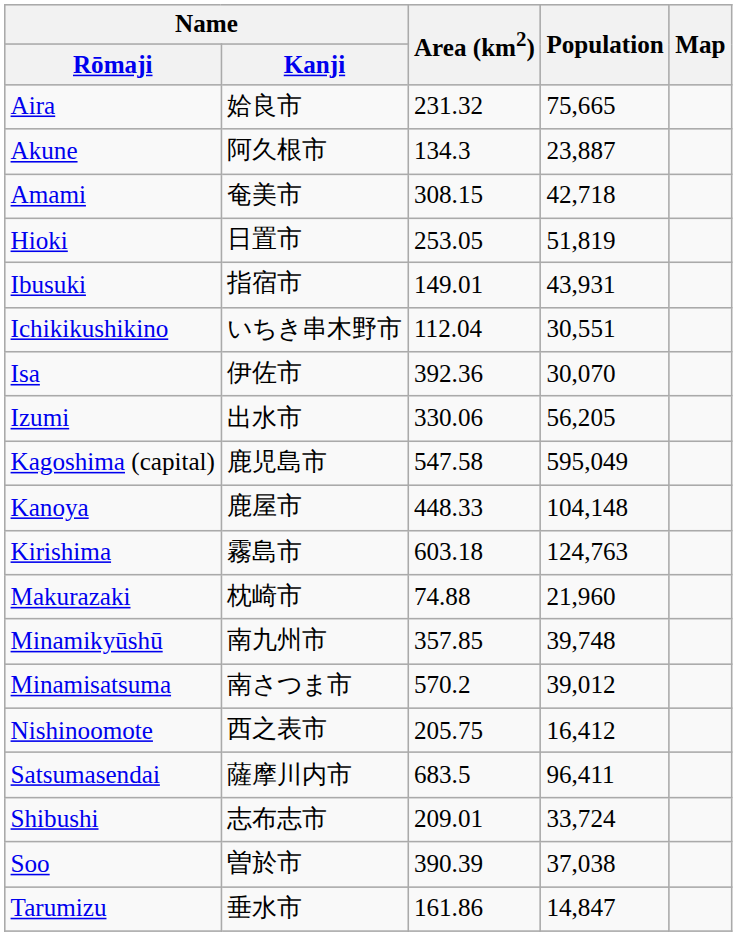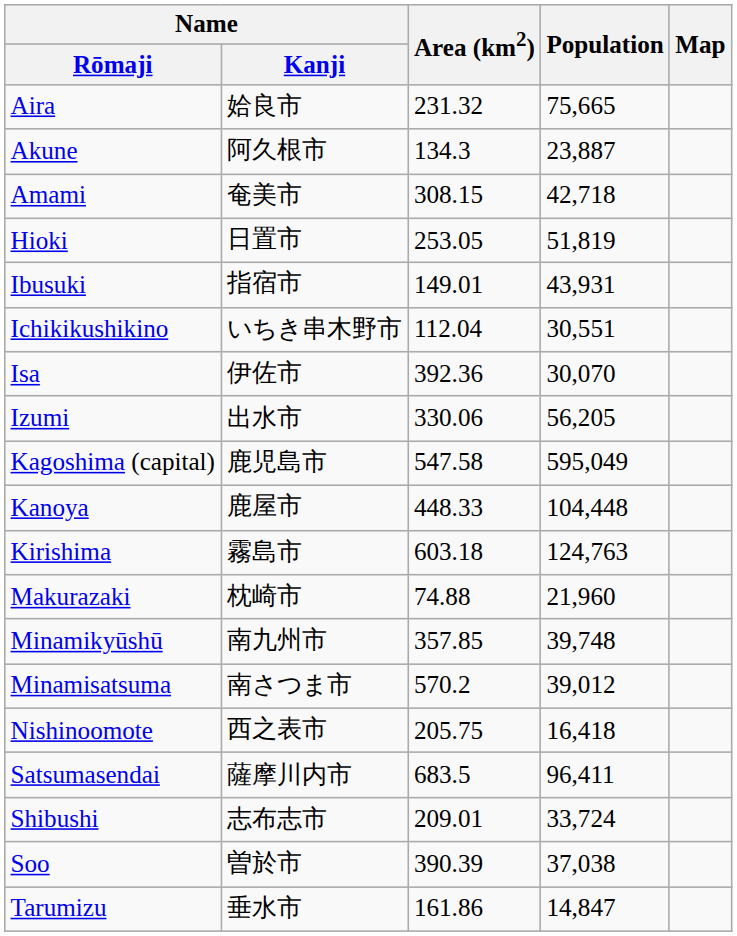 <table class="wikitable sortable">
 <tr>
 <th colspan="2">Name</th>
 <th rowspan="2">Area (km<sup>2</sup>)</th>
 <th rowspan="2">Population</th>
 <th rowspan="2">Map</th>
 </tr>
 <tr>
 <th><a href='#'>Rōmaji</a></th>
 <th><a href='#'>Kanji</a></th>
 </tr>
 <tr>
 <td> <a href='#'>Aira</a></td>
 <td>姶良市</td>
 <td>231.32</td>
 <td>75,665</td>
 <td></td>
 </tr>
 <tr>
 <td> <a href='#'>Akune</a></td>
 <td>阿久根市</td>
 <td>134.3</td>
 <td>23,887</td>
 <td></td>
 </tr>
 <tr>
 <td> <a href='#'>Amami</a></td>
 <td>奄美市</td>
 <td>308.15</td>
 <td>42,718</td>
 <td></td>
 </tr>
 <tr>
 <td> <a href='#'>Hioki</a></td>
 <td>日置市</td>
 <td>253.05</td>
 <td>51,819</td>
 <td></td>
 </tr>
 <tr>
 <td> <a href='#'>Ibusuki</a></td>
 <td>指宿市</td>
 <td>149.01</td>
 <td>43,931</td>
 <td></td>
 </tr>
 <tr>
 <td> <a href='#'>Ichikikushikino</a></td>
 <td>いちき串木野市</td>
 <td>112.04</td>
 <td>30,551</td>
 <td></td>
 </tr>
 <tr>
 <td> <a href='#'>Isa</a></td>
 <td>伊佐市</td>
 <td>392.36</td>
 <td>30,070</td>
 <td></td>
 </tr>
 <tr>
 <td> <a href='#'>Izumi</a></td>
 <td>出水市</td>
 <td>330.06</td>
 <td>56,205</td>
 <td></td>
 </tr>
 <tr>
 <td> <a href='#'>Kagoshima</a> (capital)</td>
 <td>鹿児島市</td>
 <td>547.58</td>
 <td>595,049</td>
 <td></td>
 </tr>
 <tr>
 <td> <a href='#'>Kanoya</a></td>
 <td>鹿屋市</td>
 <td>448.33</td>
-<td>104,148</td>
+<td>104,448</td>
 <td></td>
 </tr>
 <tr>
 <td> <a href='#'>Kirishima</a></td>
 <td>霧島市</td>
 <td>603.18</td>
 <td>124,763</td>
 <td></td>
 </tr>
 <tr>
 <td> <a href='#'>Makurazaki</a></td>
 <td>枕崎市</td>
 <td>74.88</td>
 <td>21,960</td>
 <td></td>
 </tr>
 <tr>
 <td> <a href='#'>Minamikyūshū</a></td>
 <td>南九州市</td>
 <td>357.85</td>
 <td>39,748</td>
 <td></td>
 </tr>
 <tr>
 <td> <a href='#'>Minamisatsuma</a></td>
 <td>南さつま市</td>
 <td>570.2</td>
 <td>39,012</td>
 <td></td>
 </tr>
 <tr>
 <td> <a href='#'>Nishinoomote</a></td>
 <td>西之表市</td>
 <td>205.75</td>
-<td>16,412</td>
+<td>16,418</td>
 <td></td>
 </tr>
 <tr>
 <td> <a href='#'>Satsumasendai</a></td>
 <td>薩摩川内市</td>
 <td>683.5</td>
 <td>96,411</td>
 <td></td>
 </tr>
 <tr>
 <td> <a href='#'>Shibushi</a></td>
 <td>志布志市</td>
 <td>209.01</td>
 <td>33,724</td>
 <td></td>
 </tr>
 <tr>
 <td> <a href='#'>Soo</a></td>
 <td>曽於市</td>
 <td>390.39</td>
 <td>37,038</td>
 <td></td>
 </tr>
 <tr>
 <td> <a href='#'>Tarumizu</a></td>
 <td>垂水市</td>
 <td>161.86</td>
 <td>14,847</td>
 <td></td>
 </tr>
 </table>
